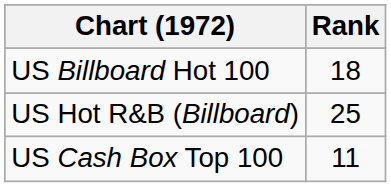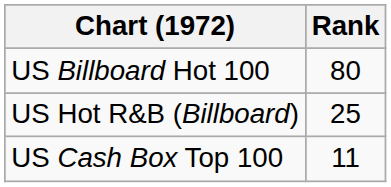 <table class="wikitable sortable">
 <tr>
 <th>Chart (1972)</th>
 <th style="text-align:center;">Rank</th>
 </tr>
 <tr>
 <td>US <em>Billboard</em> Hot 100</td>
-<td style="text-align:center;">18</td>
+<td style="text-align:center;">80</td>
 </tr>
 <tr>
 <td>US Hot R&B (<em>Billboard</em>)</td>
 <td style="text-align:center;">25</td>
 </tr>
 <tr>
 <td>US <em>Cash Box</em> Top 100</td>
 <td style="text-align:center;">11</td>
 </tr>
 </table>
